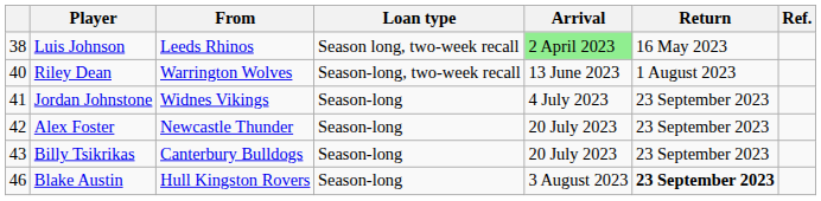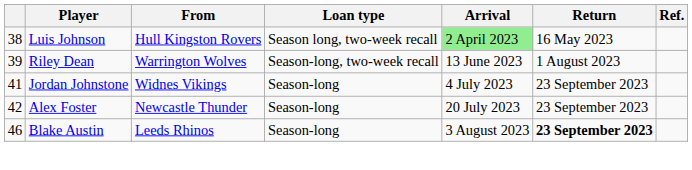 <table class="wikitable defaultleft col1center">
 <tr>
 <th></th>
 <th>Player</th>
 <th>From</th>
 <th>Loan type</th>
 <th>Arrival</th>
 <th>Return</th>
 <th>Ref.</th>
 </tr>
 <tr>
 <td>38</td>
 <td> <a href='#'>Luis Johnson</a></td>
-<td> <a href='#'>Leeds Rhinos</a></td>
+<td> <a href='#'>Hull Kingston Rovers</a></td>
 <td>Season long, two-week recall</td>
 <td style="background: lightgreen;">2 April 2023</td>
 <td>16 May 2023</td>
 <td></td>
 </tr>
 <tr>
-<td>40</td>
+<td>39</td>
 <td> <a href='#'>Riley Dean</a></td>
 <td> <a href='#'>Warrington Wolves</a></td>
 <td>Season-long, two-week recall</td>
 <td>13 June 2023</td>
 <td>1 August 2023</td>
 <td></td>
 </tr>
 <tr>
 <td>41</td>
 <td> <a href='#'>Jordan Johnstone</a></td>
 <td> <a href='#'>Widnes Vikings</a></td>
 <td>Season-long</td>
 <td>4 July 2023</td>
 <td>23 September 2023</td>
 <td></td>
 </tr>
 <tr>
 <td>42</td>
 <td> <a href='#'>Alex Foster</a></td>
 <td> <a href='#'>Newcastle Thunder</a></td>
 <td>Season-long</td>
 <td>20 July 2023</td>
 <td>23 September 2023</td>
 <td></td>
 </tr>
 <tr>
-<td>43</td>
-<td> <a href='#'>Billy Tsikrikas</a></td>
-<td> <a href='#'>Canterbury Bulldogs</a></td>
-<td>Season-long</td>
-<td>20 July 2023</td>
-<td>23 September 2023</td>
-<td></td>
-</tr>
-<tr>
 <td>46</td>
 <td> <a href='#'>Blake Austin</a></td>
-<td> <a href='#'>Hull Kingston Rovers</a></td>
+<td> <a href='#'>Leeds Rhinos</a></td>
 <td>Season-long</td>
 <td>3 August 2023</td>
 <td><strong>23 September 2023</strong></td>
 <td></td>
 </tr>
 </table>
